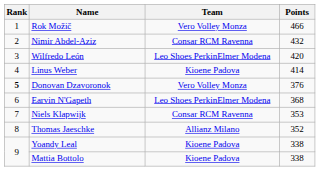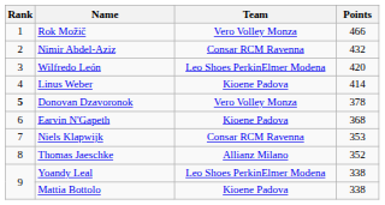 <table class="wikitable" style="text-align:center; font-size:90%">
 <tr>
 <th width=30>Rank</th>
 <th width=180>Name</th>
 <th width=210>Team</th>
 <th width=50>Points</th>
 </tr>
 <tr>
 <td>1</td>
 <td style="text-align:left"> <a href='#'>Rok Možič</a></td>
 <td><a href='#'>Vero Volley Monza</a></td>
 <td>466</td>
 </tr>
 <tr>
 <td>2</td>
 <td style="text-align:left"> <a href='#'>Nimir Abdel-Aziz</a></td>
 <td><a href='#'>Consar RCM Ravenna</a></td>
 <td>432</td>
 </tr>
 <tr>
 <td>3</td>
 <td style="text-align:left"> <a href='#'>Wilfredo León</a></td>
 <td><a href='#'>Leo Shoes PerkinElmer Modena</a></td>
 <td>420</td>
 </tr>
 <tr>
 <td>4</td>
 <td style="text-align:left"> <a href='#'>Linus Weber</a></td>
 <td><a href='#'>Kioene Padova</a></td>
 <td>414</td>
 </tr>
 <tr>
 <td><strong>5</strong></td>
 <td style="text-align:left"> <a href='#'>Donovan Dzavoronok</a></td>
 <td><a href='#'>Vero Volley Monza</a></td>
-<td>376</td>
+<td>378</td>
 </tr>
 <tr>
 <td>6</td>
 <td style="text-align:left"> <a href='#'>Earvin N'Gapeth</a></td>
-<td><a href='#'>Leo Shoes PerkinElmer Modena</a></td>
+<td><a href='#'>Kioene Padova</a></td>
 <td>368</td>
 </tr>
 <tr>
 <td>7</td>
 <td style="text-align:left"> <a href='#'>Niels Klapwijk</a></td>
 <td><a href='#'>Consar RCM Ravenna</a></td>
 <td>353</td>
 </tr>
 <tr>
 <td>8</td>
 <td style="text-align:left"> <a href='#'>Thomas Jaeschke</a></td>
 <td><a href='#'>Allianz Milano</a></td>
 <td>352</td>
 </tr>
 <tr>
 <td rowspan=2>9</td>
 <td style="text-align:left"> <a href='#'>Yoandy Leal</a></td>
-<td><a href='#'>Kioene Padova</a></td>
+<td><a href='#'>Leo Shoes PerkinElmer Modena</a></td>
 <td>338</td>
 </tr>
 <tr>
 <td style="text-align:left"> <a href='#'>Mattia Bottolo</a></td>
 <td><a href='#'>Kioene Padova</a></td>
 <td>338</td>
 </tr>
 </table>
